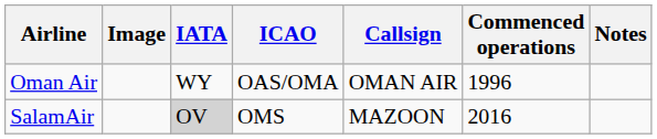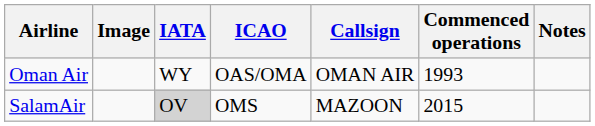 <table class="wikitable sortable">
 <tr valign="middle">
 <th>Airline</th>
 <th>Image</th>
 <th><a href='#'>IATA</a></th>
 <th><a href='#'>ICAO</a></th>
 <th><a href='#'>Callsign</a></th>
 <th>Commenced<br>operations</th>
 <th>Notes</th>
 </tr>
 <tr>
 <td><a href='#'>Oman Air</a></td>
 <td></td>
 <td>WY</td>
 <td>OAS/OMA</td>
 <td>OMAN AIR</td>
-<td>1996</td>
+<td>1993</td>
 <td></td>
 </tr>
 <tr>
 <td><a href='#'>SalamAir</a></td>
 <td></td>
 <td style="background: lightgrey;">OV</td>
 <td>OMS</td>
 <td>MAZOON</td>
-<td>2016</td>
+<td>2015</td>
 <td></td>
 </tr>
 </table>
